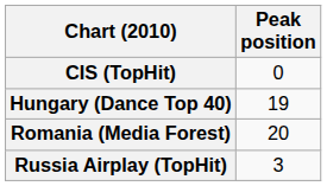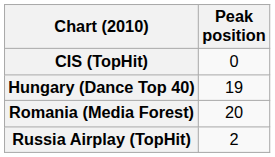 <table class="wikitable sortable plainrowheaders" style="text-align:center">
 <tr>
 <th scope="col">Chart (2010)</th>
 <th scope="col">Peak<br>position</th>
 </tr>
 <tr>
 <th scope="row">CIS (TopHit)</th>
 <td>0</td>
 </tr>
 <tr>
 <th scope="row">Hungary (Dance Top 40)</th>
 <td>19</td>
 </tr>
 <tr>
 <th scope="row">Romania (Media Forest)</th>
 <td>20</td>
 </tr>
 <tr>
 <th scope="row">Russia Airplay (TopHit)</th>
-<td>3</td>
+<td>2</td>
 </tr>
 </table>
